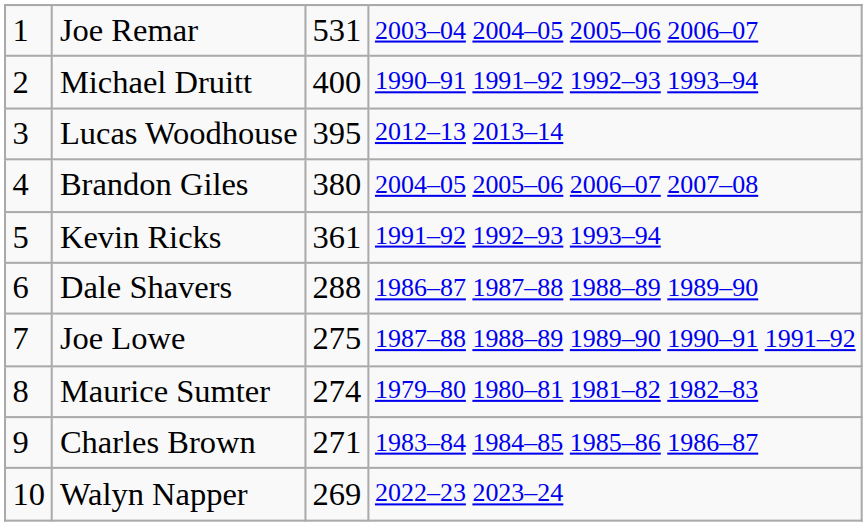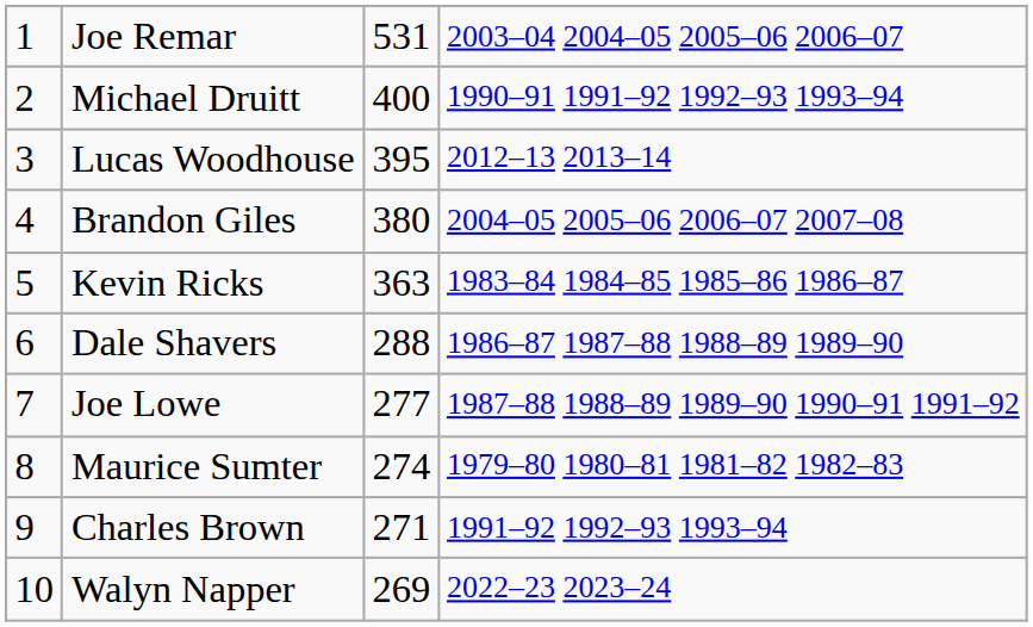 <table class="wikitable">
 <tr>
 </tr>
 <tr>
 <td>1</td>
 <td>Joe Remar</td>
 <td>531</td>
 <td style="font-size:80%;"><a href='#'>2003–04</a> <a href='#'>2004–05</a> <a href='#'>2005–06</a> <a href='#'>2006–07</a></td>
 </tr>
 <tr>
 <td>2</td>
 <td>Michael Druitt</td>
 <td>400</td>
 <td style="font-size:80%;"><a href='#'>1990–91</a> <a href='#'>1991–92</a> <a href='#'>1992–93</a> <a href='#'>1993–94</a></td>
 </tr>
 <tr>
 <td>3</td>
 <td>Lucas Woodhouse</td>
 <td>395</td>
 <td style="font-size:80%;"><a href='#'>2012–13</a> <a href='#'>2013–14</a></td>
 </tr>
 <tr>
 <td>4</td>
 <td>Brandon Giles</td>
 <td>380</td>
 <td style="font-size:80%;"><a href='#'>2004–05</a> <a href='#'>2005–06</a> <a href='#'>2006–07</a> <a href='#'>2007–08</a></td>
 </tr>
 <tr>
 <td>5</td>
 <td>Kevin Ricks</td>
-<td>361</td>
-<td style="font-size:80%;"><a href='#'>1991–92</a> <a href='#'>1992–93</a> <a href='#'>1993–94</a></td>
+<td>363</td>
+<td style="font-size:80%;"><a href='#'>1983–84</a> <a href='#'>1984–85</a> <a href='#'>1985–86</a> <a href='#'>1986–87</a></td>
 </tr>
 <tr>
 <td>6</td>
 <td>Dale Shavers</td>
 <td>288</td>
 <td style="font-size:80%;"><a href='#'>1986–87</a> <a href='#'>1987–88</a> <a href='#'>1988–89</a> <a href='#'>1989–90</a></td>
 </tr>
 <tr>
 <td>7</td>
 <td>Joe Lowe</td>
-<td>275</td>
+<td>277</td>
 <td style="font-size:80%;"><a href='#'>1987–88</a> <a href='#'>1988–89</a> <a href='#'>1989–90</a> <a href='#'>1990–91</a> <a href='#'>1991–92</a></td>
 </tr>
 <tr>
 <td>8</td>
 <td>Maurice Sumter</td>
 <td>274</td>
 <td style="font-size:80%;"><a href='#'>1979–80</a> <a href='#'>1980–81</a> <a href='#'>1981–82</a> <a href='#'>1982–83</a></td>
 </tr>
 <tr>
 <td>9</td>
 <td>Charles Brown</td>
 <td>271</td>
-<td style="font-size:80%;"><a href='#'>1983–84</a> <a href='#'>1984–85</a> <a href='#'>1985–86</a> <a href='#'>1986–87</a></td>
+<td style="font-size:80%;"><a href='#'>1991–92</a> <a href='#'>1992–93</a> <a href='#'>1993–94</a></td>
 </tr>
 <tr>
 <td>10</td>
 <td>Walyn Napper</td>
 <td>269</td>
 <td style="font-size:80%;"><a href='#'>2022–23</a> <a href='#'>2023–24</a></td>
 </tr>
 </table>
